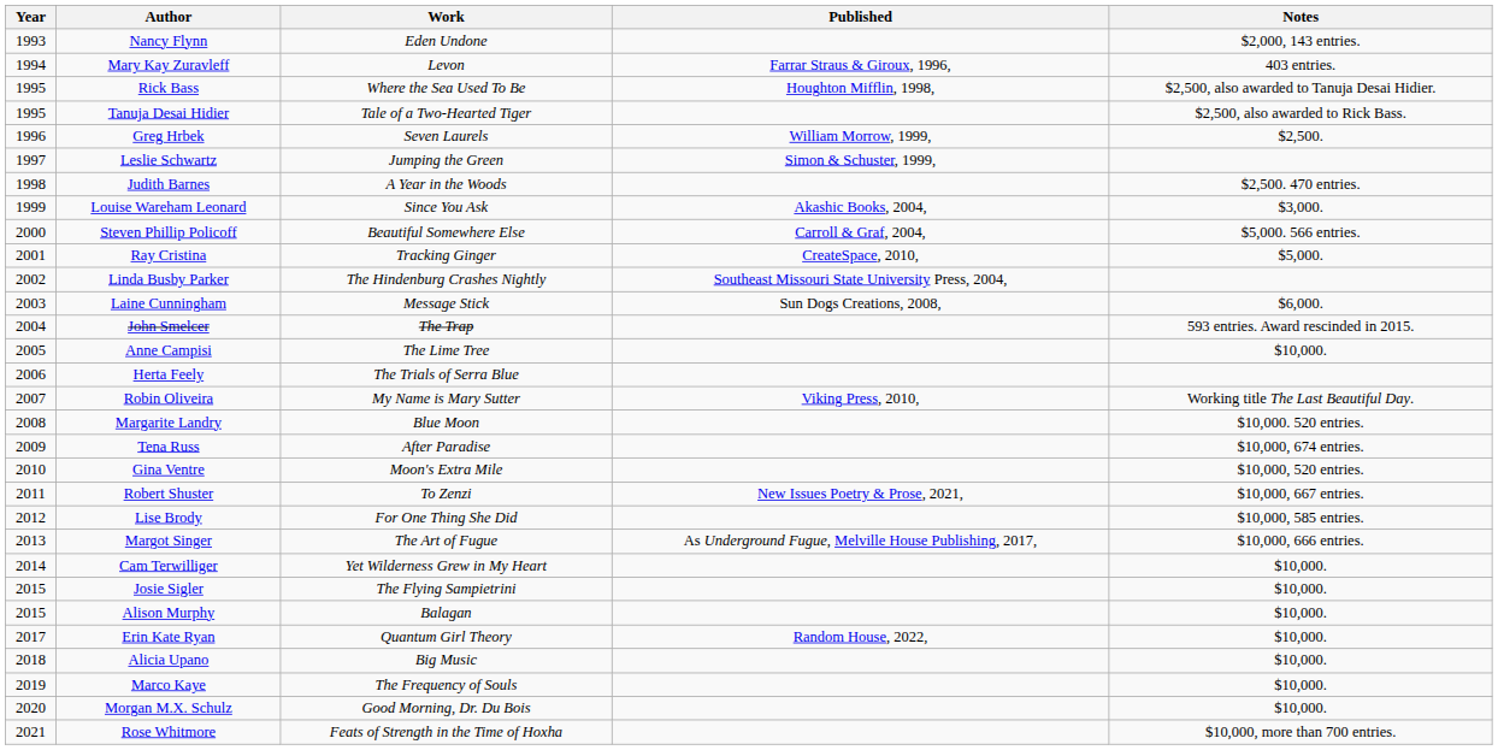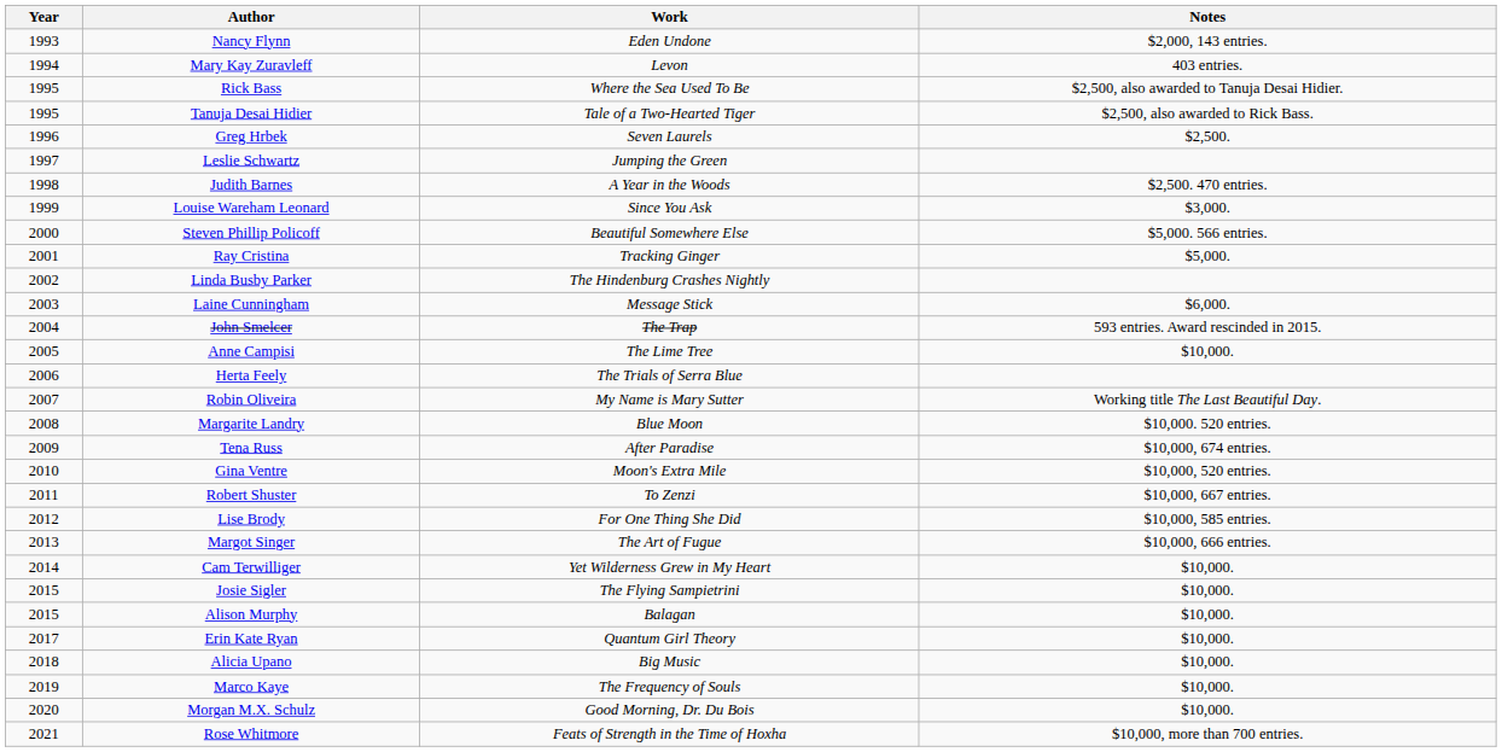 <table class="wikitable" style="text-align:center; width:100%;">
 <tr>
 <th>Year</th>
 <th>Author</th>
 <th>Work</th>
-<th>Published</th>
 <th>Notes</th>
 </tr>
 <tr>
 <td>1993</td>
 <td><a href='#'>Nancy Flynn</a></td>
 <td><em>Eden Undone</em></td>
-<td></td>
 <td>$2,000, 143 entries.</td>
 </tr>
 <tr>
 <td>1994</td>
 <td><a href='#'>Mary Kay Zuravleff</a></td>
 <td><em>Levon</em></td>
-<td><a href='#'>Farrar Straus & Giroux</a>, 1996, </td>
 <td>403 entries.</td>
 </tr>
 <tr>
 <td>1995</td>
 <td><a href='#'>Rick Bass</a></td>
 <td><em>Where the Sea Used To Be</em></td>
-<td><a href='#'>Houghton Mifflin</a>, 1998, </td>
 <td>$2,500, also awarded to Tanuja Desai Hidier.</td>
 </tr>
 <tr>
 <td>1995</td>
 <td><a href='#'>Tanuja Desai Hidier</a></td>
 <td><em>Tale of a Two-Hearted Tiger</em></td>
-<td></td>
 <td>$2,500, also awarded to Rick Bass.</td>
 </tr>
 <tr>
 <td>1996</td>
 <td><a href='#'>Greg Hrbek</a></td>
 <td><em>Seven Laurels</em></td>
-<td><a href='#'>William Morrow</a>, 1999, </td>
 <td>$2,500.</td>
 </tr>
 <tr>
 <td>1997</td>
 <td><a href='#'>Leslie Schwartz</a></td>
 <td><em>Jumping the Green</em></td>
-<td><a href='#'>Simon & Schuster</a>, 1999, </td>
 <td></td>
 </tr>
 <tr>
 <td>1998</td>
 <td><a href='#'>Judith Barnes</a></td>
 <td><em>A Year in the Woods</em></td>
-<td></td>
 <td>$2,500. 470 entries.</td>
 </tr>
 <tr>
 <td>1999</td>
 <td><a href='#'>Louise Wareham Leonard</a></td>
 <td><em>Since You Ask</em></td>
-<td><a href='#'>Akashic Books</a>, 2004, </td>
 <td>$3,000.</td>
 </tr>
 <tr>
 <td>2000</td>
 <td><a href='#'>Steven Phillip Policoff</a></td>
 <td><em>Beautiful Somewhere Else</em></td>
-<td><a href='#'>Carroll & Graf</a>, 2004, </td>
 <td>$5,000. 566 entries.</td>
 </tr>
 <tr>
 <td>2001</td>
 <td><a href='#'>Ray Cristina</a></td>
 <td><em>Tracking Ginger</em></td>
-<td><a href='#'>CreateSpace</a>, 2010, </td>
 <td>$5,000.</td>
 </tr>
 <tr>
 <td>2002</td>
 <td><a href='#'>Linda Busby Parker</a></td>
 <td><em>The Hindenburg Crashes Nightly</em></td>
-<td><a href='#'>Southeast Missouri State University</a> Press, 2004, </td>
 <td></td>
 </tr>
 <tr>
 <td>2003</td>
 <td><a href='#'>Laine Cunningham</a></td>
 <td><em>Message Stick</em></td>
-<td>Sun Dogs Creations, 2008, </td>
 <td>$6,000.</td>
 </tr>
 <tr>
 <td>2004</td>
 <td><s><a href='#'>John Smelcer</a></s></td>
 <td><s><em>The Trap</em></s></td>
-<td></td>
 <td>593 entries. Award rescinded in 2015.</td>
 </tr>
 <tr>
 <td>2005</td>
 <td><a href='#'>Anne Campisi</a></td>
 <td><em>The Lime Tree</em></td>
-<td></td>
 <td>$10,000.</td>
 </tr>
 <tr>
 <td>2006</td>
 <td><a href='#'>Herta Feely</a></td>
 <td><em>The Trials of Serra Blue</em></td>
 <td></td>
-<td></td>
 </tr>
 <tr>
 <td>2007</td>
 <td><a href='#'>Robin Oliveira</a></td>
 <td><em>My Name is Mary Sutter</em></td>
-<td><a href='#'>Viking Press</a>, 2010, </td>
 <td>Working title <em>The Last Beautiful Day</em>.</td>
 </tr>
 <tr>
 <td>2008</td>
 <td><a href='#'>Margarite Landry</a></td>
 <td><em>Blue Moon</em></td>
-<td></td>
 <td>$10,000. 520 entries.</td>
 </tr>
 <tr>
 <td>2009</td>
 <td><a href='#'>Tena Russ</a></td>
 <td><em>After Paradise</em></td>
-<td></td>
 <td>$10,000, 674 entries.</td>
 </tr>
 <tr>
 <td>2010</td>
 <td><a href='#'>Gina Ventre</a></td>
 <td><em>Moon's Extra Mile</em></td>
-<td></td>
 <td>$10,000, 520 entries.</td>
 </tr>
 <tr>
 <td>2011</td>
 <td><a href='#'>Robert Shuster</a></td>
 <td><em>To Zenzi</em></td>
-<td><a href='#'>New Issues Poetry & Prose</a>, 2021, </td>
 <td>$10,000, 667 entries.</td>
 </tr>
 <tr>
 <td>2012</td>
 <td><a href='#'>Lise Brody</a></td>
 <td><em>For One Thing She Did</em></td>
-<td></td>
 <td>$10,000, 585 entries.</td>
 </tr>
 <tr>
 <td>2013</td>
 <td><a href='#'>Margot Singer</a></td>
 <td><em>The Art of Fugue</em></td>
-<td>As <em>Underground Fugue</em>, <a href='#'>Melville House Publishing</a>, 2017, </td>
 <td>$10,000, 666 entries.</td>
 </tr>
 <tr>
 <td>2014</td>
 <td><a href='#'>Cam Terwilliger</a></td>
 <td><em>Yet Wilderness Grew in My Heart</em></td>
-<td></td>
 <td>$10,000.</td>
 </tr>
 <tr>
 <td>2015</td>
 <td><a href='#'>Josie Sigler</a></td>
 <td><em>The Flying Sampietrini</em></td>
-<td></td>
 <td>$10,000.</td>
 </tr>
 <tr>
 <td>2015</td>
 <td><a href='#'>Alison Murphy</a></td>
 <td><em>Balagan</em></td>
-<td></td>
 <td>$10,000.</td>
 </tr>
 <tr>
 <td>2017</td>
 <td><a href='#'>Erin Kate Ryan</a></td>
 <td><em>Quantum Girl Theory</em></td>
-<td><a href='#'>Random House</a>, 2022, </td>
 <td>$10,000.</td>
 </tr>
 <tr>
 <td>2018</td>
 <td><a href='#'>Alicia Upano</a></td>
 <td><em>Big Music</em></td>
-<td></td>
 <td>$10,000.</td>
 </tr>
 <tr>
 <td>2019</td>
 <td><a href='#'>Marco Kaye</a></td>
 <td><em>The Frequency of Souls</em></td>
-<td></td>
 <td>$10,000.</td>
 </tr>
 <tr>
 <td>2020</td>
 <td><a href='#'>Morgan M.X. Schulz</a></td>
 <td><em>Good Morning, Dr. Du Bois</em></td>
-<td></td>
 <td>$10,000.</td>
 </tr>
 <tr>
 <td>2021</td>
 <td><a href='#'>Rose Whitmore</a></td>
 <td><em>Feats of Strength in the Time of Hoxha</em></td>
-<td></td>
 <td>$10,000, more than 700 entries.</td>
 </tr>
 </table>
